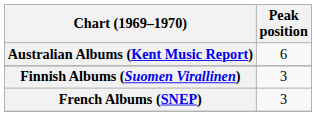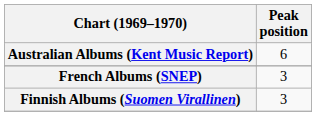 <table class="wikitable sortable plainrowheaders">
 <tr>
 <th>Chart (1969–1970)</th>
 <th>Peak<br>position</th>
 </tr>
 <tr>
 <th scope="row">Australian Albums (<a href='#'>Kent Music Report</a>)</th>
 <td align="center">6</td>
 </tr>
 <tr>
 </tr>
 <tr>
+<th scope="row">French Albums (<a href='#'>SNEP</a>)</th>
+<td align="center">3</td>
+</tr>
+<tr>
 <th scope="row">Finnish Albums (<a href='#'><em>Suomen Virallinen</em></a>)</th>
 <td style="text-align:center;">3</td>
-</tr>
-<tr>
-<th scope="row">French Albums (<a href='#'>SNEP</a>)</th>
-<td align="center">3</td>
 </tr>
 <tr>
 </tr>
 <tr>
 </tr>
 <tr>
 </tr>
 <tr>
 </tr>
 </table>
